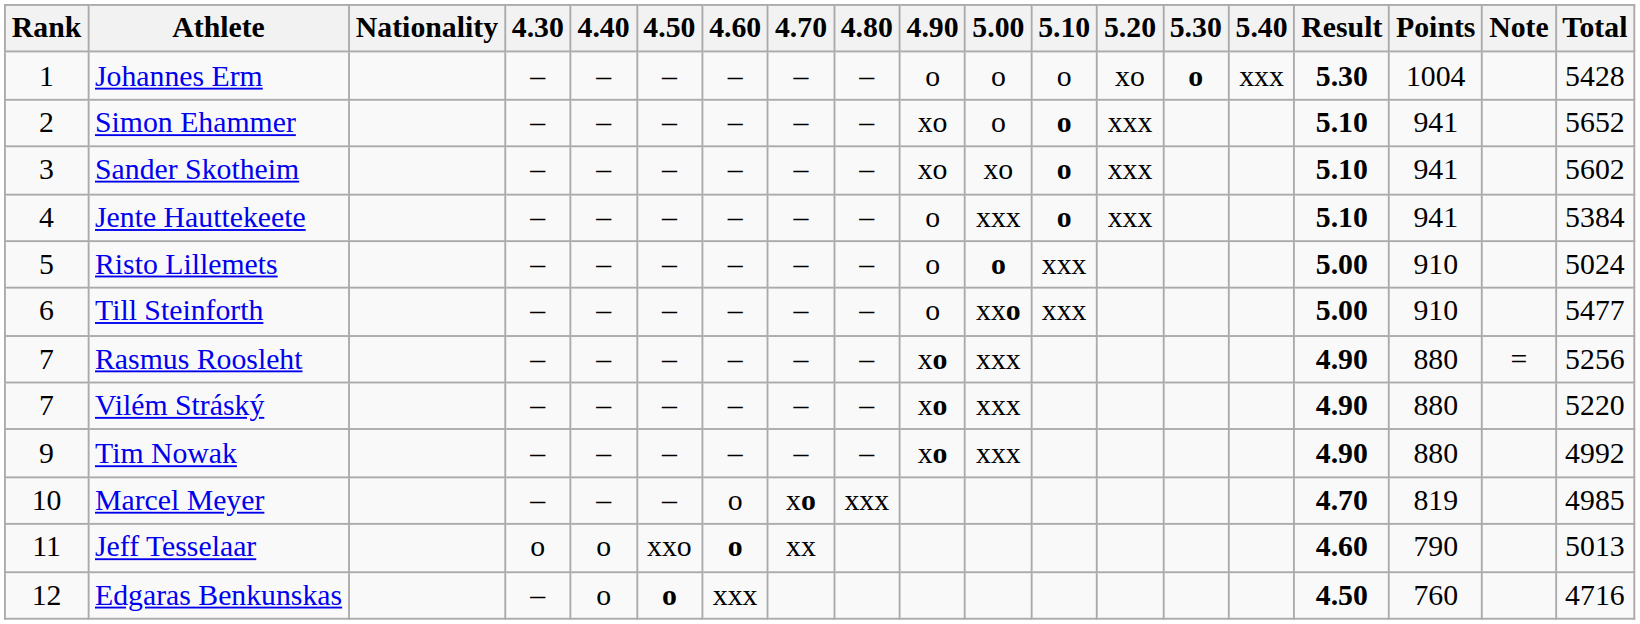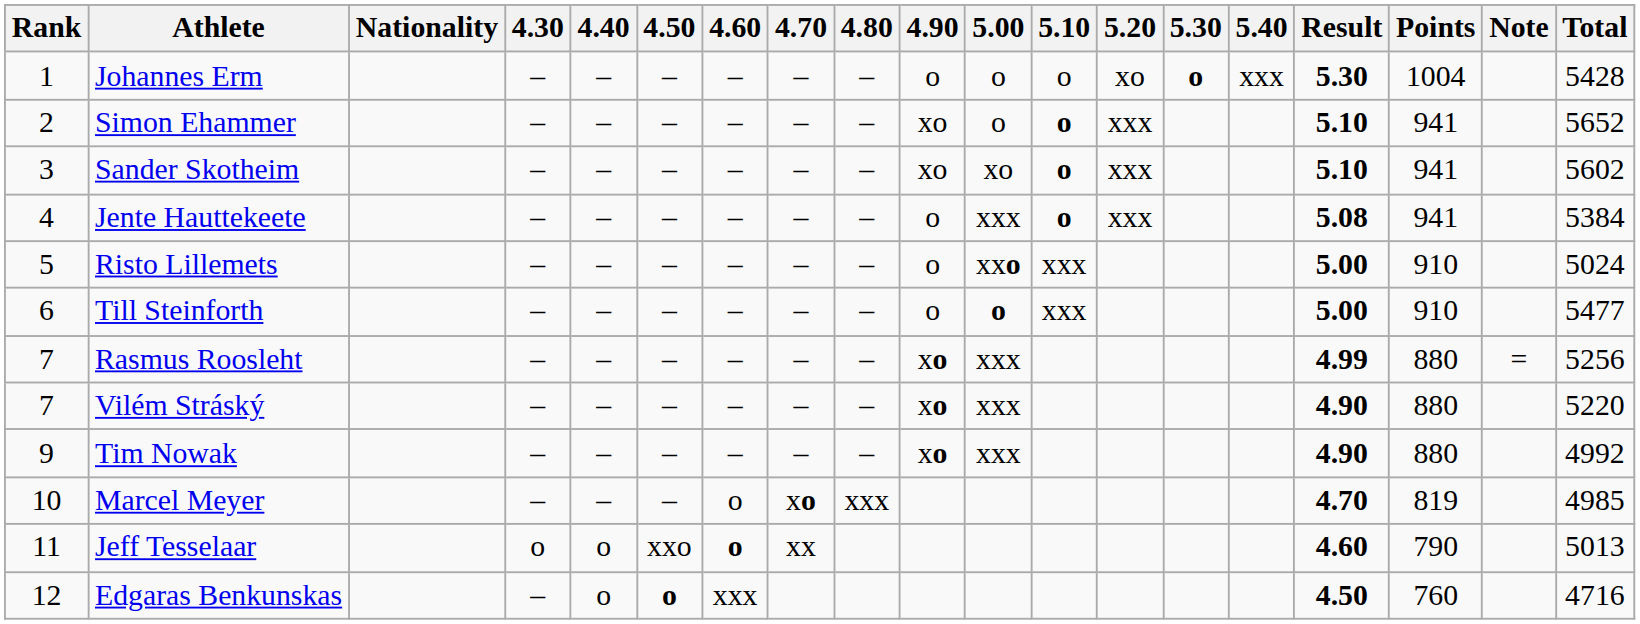 <table class="wikitable sortable" style="text-align:center">
 <tr>
 <th>Rank</th>
 <th>Athlete</th>
 <th>Nationality</th>
 <th>4.30</th>
 <th>4.40</th>
 <th>4.50</th>
 <th>4.60</th>
 <th>4.70</th>
 <th>4.80</th>
 <th>4.90</th>
 <th>5.00</th>
 <th>5.10</th>
 <th>5.20</th>
 <th>5.30</th>
 <th>5.40</th>
 <th>Result</th>
 <th>Points</th>
 <th>Note</th>
 <th>Total</th>
 </tr>
 <tr>
 <td>1</td>
 <td align="left"><a href='#'>Johannes Erm</a></td>
 <td align="left"></td>
 <td>–</td>
 <td>–</td>
 <td>–</td>
 <td>–</td>
 <td>–</td>
 <td>–</td>
 <td>o</td>
 <td>o</td>
 <td>o</td>
 <td>xo</td>
 <td><strong>o</strong></td>
 <td>xxx</td>
 <td><strong>5.30</strong></td>
 <td>1004</td>
 <td></td>
 <td>5428</td>
 </tr>
 <tr>
 <td>2</td>
 <td align="left"><a href='#'>Simon Ehammer</a></td>
 <td align="left"></td>
 <td>–</td>
 <td>–</td>
 <td>–</td>
 <td>–</td>
 <td>–</td>
 <td>–</td>
 <td>xo</td>
 <td>o</td>
 <td><strong>o</strong></td>
 <td>xxx</td>
 <td></td>
 <td></td>
 <td><strong>5.10</strong></td>
 <td>941</td>
 <td></td>
 <td>5652</td>
 </tr>
 <tr>
 <td>3</td>
 <td align="left"><a href='#'>Sander Skotheim</a></td>
 <td align="left"></td>
 <td>–</td>
 <td>–</td>
 <td>–</td>
 <td>–</td>
 <td>–</td>
 <td>–</td>
 <td>xo</td>
 <td>xo</td>
 <td><strong>o</strong></td>
 <td>xxx</td>
 <td></td>
 <td></td>
 <td><strong>5.10</strong></td>
 <td>941</td>
 <td></td>
 <td>5602</td>
 </tr>
 <tr>
 <td>4</td>
 <td align="left"><a href='#'>Jente Hauttekeete</a></td>
 <td align="left"></td>
 <td>–</td>
 <td>–</td>
 <td>–</td>
 <td>–</td>
 <td>–</td>
 <td>–</td>
 <td>o</td>
 <td>xxx</td>
 <td><strong>o</strong></td>
 <td>xxx</td>
 <td></td>
 <td></td>
-<td><strong>5.10</strong></td>
+<td><strong>5.08</strong></td>
 <td>941</td>
 <td></td>
 <td>5384</td>
 </tr>
 <tr>
 <td>5</td>
 <td align="left"><a href='#'>Risto Lillemets</a></td>
 <td align="left"></td>
 <td>–</td>
 <td>–</td>
 <td>–</td>
 <td>–</td>
 <td>–</td>
 <td>–</td>
 <td>o</td>
-<td><strong>o</strong></td>
+<td>xx<strong>o</strong></td>
 <td>xxx</td>
 <td></td>
 <td></td>
 <td></td>
 <td><strong>5.00</strong></td>
 <td>910</td>
 <td></td>
 <td>5024</td>
 </tr>
 <tr>
 <td>6</td>
 <td align="left"><a href='#'>Till Steinforth</a></td>
 <td align="left"></td>
 <td>–</td>
 <td>–</td>
 <td>–</td>
 <td>–</td>
 <td>–</td>
 <td>–</td>
 <td>o</td>
-<td>xx<strong>o</strong></td>
+<td><strong>o</strong></td>
 <td>xxx</td>
 <td></td>
 <td></td>
 <td></td>
 <td><strong>5.00</strong></td>
 <td>910</td>
 <td></td>
 <td>5477</td>
 </tr>
 <tr>
 <td>7</td>
 <td align="left"><a href='#'>Rasmus Roosleht</a></td>
 <td align="left"></td>
 <td>–</td>
 <td>–</td>
 <td>–</td>
 <td>–</td>
 <td>–</td>
 <td>–</td>
 <td>x<strong>o</strong></td>
 <td>xxx</td>
 <td></td>
 <td></td>
 <td></td>
 <td></td>
-<td><strong>4.90</strong></td>
+<td><strong>4.99</strong></td>
 <td>880</td>
 <td>=</td>
 <td>5256</td>
 </tr>
 <tr>
 <td>7</td>
 <td align="left"><a href='#'>Vilém Stráský</a></td>
 <td align="left"></td>
 <td>–</td>
 <td>–</td>
 <td>–</td>
 <td>–</td>
 <td>–</td>
 <td>–</td>
 <td>x<strong>o</strong></td>
 <td>xxx</td>
 <td></td>
 <td></td>
 <td></td>
 <td></td>
 <td><strong>4.90</strong></td>
 <td>880</td>
 <td></td>
 <td>5220</td>
 </tr>
 <tr>
 <td>9</td>
 <td align="left"><a href='#'>Tim Nowak</a></td>
 <td align="left"></td>
 <td>–</td>
 <td>–</td>
 <td>–</td>
 <td>–</td>
 <td>–</td>
 <td>–</td>
 <td>x<strong>o</strong></td>
 <td>xxx</td>
 <td></td>
 <td></td>
 <td></td>
 <td></td>
 <td><strong>4.90</strong></td>
 <td>880</td>
 <td></td>
 <td>4992</td>
 </tr>
 <tr>
 <td>10</td>
 <td align="left"><a href='#'>Marcel Meyer</a></td>
 <td align="left"></td>
 <td>–</td>
 <td>–</td>
 <td>–</td>
 <td>o</td>
 <td>x<strong>o</strong></td>
 <td>xxx</td>
 <td></td>
 <td></td>
 <td></td>
 <td></td>
 <td></td>
 <td></td>
 <td><strong>4.70</strong></td>
 <td>819</td>
 <td></td>
 <td>4985</td>
 </tr>
 <tr>
 <td>11</td>
 <td align="left"><a href='#'>Jeff Tesselaar</a></td>
 <td align="left"></td>
 <td>o</td>
 <td>o</td>
 <td>xxo</td>
 <td><strong>o</strong></td>
 <td>xx</td>
 <td></td>
 <td></td>
 <td></td>
 <td></td>
 <td></td>
 <td></td>
 <td></td>
 <td><strong>4.60</strong></td>
 <td>790</td>
 <td></td>
 <td>5013</td>
 </tr>
 <tr>
 <td>12</td>
 <td align="left"><a href='#'>Edgaras Benkunskas</a></td>
 <td align="left"></td>
 <td>–</td>
 <td>o</td>
 <td><strong>o</strong></td>
 <td>xxx</td>
 <td></td>
 <td></td>
 <td></td>
 <td></td>
 <td></td>
 <td></td>
 <td></td>
 <td></td>
 <td><strong>4.50</strong></td>
 <td>760</td>
 <td></td>
 <td>4716</td>
 </tr>
 </table>
